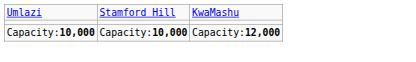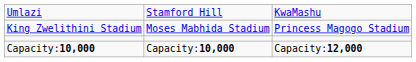 <table class="wikitable">
 <tr>
 <td><a href='#'>Umlazi</a></td>
 <td><a href='#'>Stamford Hill</a></td>
 <td><a href='#'>KwaMashu</a></td>
+</tr>
+<tr>
+<td><a href='#'>King Zwelithini Stadium</a></td>
+<td><a href='#'>Moses Mabhida Stadium</a></td>
+<td><a href='#'>Princess Magogo Stadium</a></td>
 </tr>
 <tr>
 <td></td>
 <td></td>
 <td></td>
 </tr>
 <tr>
 <td>Capacity:<strong>10,000</strong></td>
 <td>Capacity:<strong>10,000</strong></td>
 <td>Capacity:<strong>12,000</strong></td>
 </tr>
 </table>
